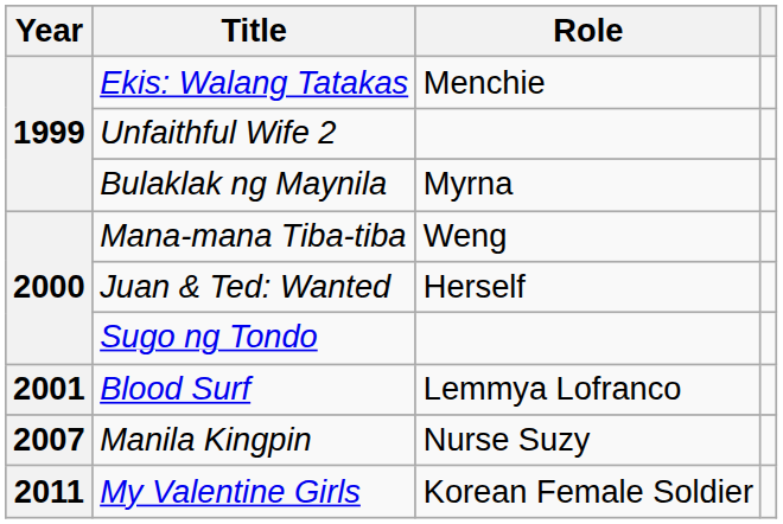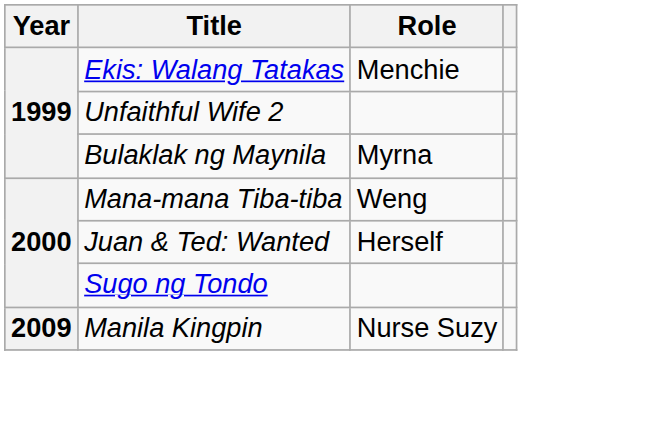 <table class="wikitable sortable plainrowheaders">
 <tr>
 <th scope="col">Year</th>
 <th scope="col">Title</th>
 <th scope="col">Role</th>
 <th scope="col" class="unsortable"></th>
 </tr>
 <tr>
 <th rowspan="3" scope="row">1999</th>
 <td><em><a href='#'>Ekis: Walang Tatakas</a></em></td>
 <td>Menchie</td>
 <td></td>
 </tr>
 <tr>
 <td><em>Unfaithful Wife 2</em></td>
 <td></td>
 <td></td>
 </tr>
 <tr>
 <td><em>Bulaklak ng Maynila</em></td>
 <td>Myrna</td>
 <td></td>
 </tr>
 <tr>
 <th rowspan="3" scope="row">2000</th>
 <td><em>Mana-mana Tiba-tiba</em></td>
 <td>Weng</td>
 <td></td>
 </tr>
 <tr>
 <td><em>Juan & Ted: Wanted</em></td>
 <td>Herself</td>
 <td></td>
 </tr>
 <tr>
 <td><em><a href='#'>Sugo ng Tondo</a></em></td>
 <td></td>
 <td></td>
 </tr>
 <tr>
-<th scope="row">2001</th>
-<td><em><a href='#'>Blood Surf</a></em></td>
-<td>Lemmya Lofranco</td>
-<td></td>
-</tr>
-<tr>
-<th scope="row">2007</th>
+<th scope="row">2009</th>
 <td><em>Manila Kingpin</em></td>
 <td>Nurse Suzy</td>
 <td></td>
 </tr>
-<tr>
-<th scope="row">2011</th>
-<td><em><a href='#'>My Valentine Girls</a></em></td>
-<td>Korean Female Soldier</td>
-<td></td>
-</tr>
 </table>
